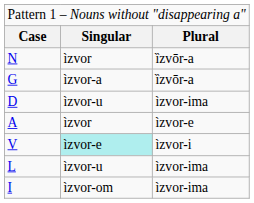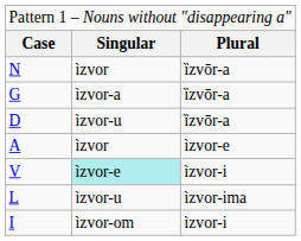 <table class="wikitable">
 <tr>
 <td colspan="5">Pattern 1 – <em>Nouns without "disappearing a"</em></td>
 </tr>
 <tr>
 <th>Case</th>
 <th>Singular</th>
 <th>Plural</th>
 </tr>
 <tr>
 <td><a href='#'>N</a></td>
 <td>ìzvor</td>
 <td>ȉzvōr-a</td>
 </tr>
 <tr>
 <td><a href='#'>G</a></td>
 <td>ìzvor-a</td>
 <td>ȉzvōr-a</td>
 </tr>
 <tr>
 <td><a href='#'>D</a></td>
 <td>ìzvor-u</td>
-<td>ìzvor-ima</td>
+<td>ȉzvōr-a</td>
 </tr>
 <tr>
 <td><a href='#'>A</a></td>
 <td>ìzvor</td>
 <td>ìzvor-e</td>
 </tr>
 <tr>
 <td><a href='#'>V</a></td>
 <td style="background: paleturquoise;">ìzvor-e</td>
 <td>ìzvor-i</td>
 </tr>
 <tr>
 <td><a href='#'>L</a></td>
 <td>ìzvor-u</td>
 <td>ìzvor-ima</td>
 </tr>
 <tr>
 <td><a href='#'>I</a></td>
 <td>ìzvor-om</td>
-<td>ìzvor-ima</td>
+<td>ìzvor-i</td>
 </tr>
 </table>
